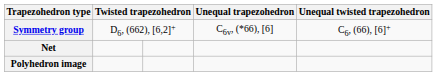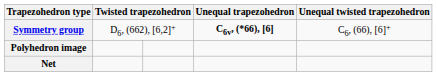 <table class=wikitable>
 <tr>
 <th>Trapezohedron type</th>
 <th colspan=2>Twisted trapezohedron</th>
 <th>Unequal trapezohedron</th>
 <th>Unequal twisted trapezohedron</th>
 </tr>
 <tr style="text-align:center;">
 <th><a href='#'>Symmetry group</a></th>
 <td colspan=2>D<sub>6</sub>, (662), [6,2]<sup>+</sup></td>
-<td>C<sub>6v</sub>, (*66), [6]</td>
+<td><strong>C<sub>6v</sub>, (*66), [6]</strong></td>
 <td>C<sub>6</sub>, (66), [6]<sup>+</sup></td>
+</tr>
+<tr style="text-align:center;">
+<th>Polyhedron image</th>
+<td></td>
+<td></td>
+<td></td>
+<td></td>
 </tr>
 <tr style="text-align:center;">
 <th>Net</th>
 <td></td>
 <td></td>
 <td></td>
 <td></td>
 </tr>
-<tr style="text-align:center;">
-<th>Polyhedron image</th>
-<td></td>
-<td></td>
-<td></td>
-<td></td>
-</tr>
 </table>
